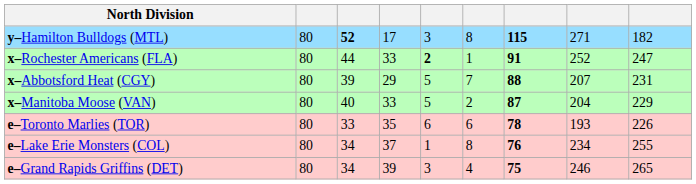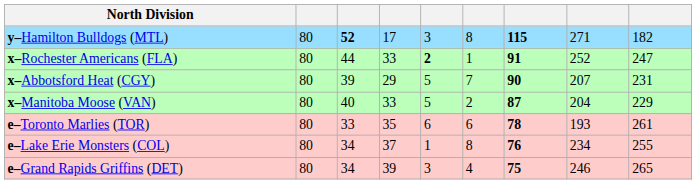 <table class="wikitable" style="width:50em">
 <tr>
 <th width="35%">North Division</th>
 <th width="5%"></th>
 <th width="5%"></th>
 <th width="5%"></th>
 <th width="5%"></th>
 <th width="5%"></th>
 <th width="7.5%"></th>
 <th width="7.5%"></th>
 <th width="7.5%"></th>
 </tr>
 <tr bgcolor=#97DEFF>
 <td><strong>y–</strong><a href='#'>Hamilton Bulldogs</a> (<a href='#'>MTL</a>)</td>
 <td>80</td>
 <td><strong>52</strong></td>
 <td>17</td>
 <td>3</td>
 <td>8</td>
 <td><strong>115</strong></td>
 <td>271</td>
 <td>182</td>
 </tr>
 <tr bgcolor=#bbffbb>
 <td><strong>x–</strong><a href='#'>Rochester Americans</a> (<a href='#'>FLA</a>)</td>
 <td>80</td>
 <td>44</td>
 <td>33</td>
 <td><strong>2</strong></td>
 <td>1</td>
 <td><strong>91</strong></td>
 <td>252</td>
 <td>247</td>
 </tr>
 <tr bgcolor=#bbffbb>
 <td><strong>x–</strong><a href='#'>Abbotsford Heat</a> (<a href='#'>CGY</a>)</td>
 <td>80</td>
 <td>39</td>
 <td>29</td>
 <td>5</td>
 <td>7</td>
-<td><strong>88</strong></td>
+<td><strong>90</strong></td>
 <td>207</td>
 <td>231</td>
 </tr>
 <tr bgcolor=#bbffbb>
 <td><strong>x–</strong><a href='#'>Manitoba Moose</a> (<a href='#'>VAN</a>)</td>
 <td>80</td>
 <td>40</td>
 <td>33</td>
 <td>5</td>
 <td>2</td>
 <td><strong>87</strong></td>
 <td>204</td>
 <td>229</td>
 </tr>
 <tr bgcolor=#ffcccc>
 <td><strong>e–</strong><a href='#'>Toronto Marlies</a> (<a href='#'>TOR</a>)</td>
 <td>80</td>
 <td>33</td>
 <td>35</td>
 <td>6</td>
 <td>6</td>
 <td><strong>78</strong></td>
 <td>193</td>
-<td>226</td>
+<td>261</td>
 </tr>
 <tr bgcolor=#ffcccc>
 <td><strong>e–</strong><a href='#'>Lake Erie Monsters</a> (<a href='#'>COL</a>)</td>
 <td>80</td>
 <td>34</td>
 <td>37</td>
 <td>1</td>
 <td>8</td>
 <td><strong>76</strong></td>
 <td>234</td>
 <td>255</td>
 </tr>
 <tr bgcolor=#ffcccc>
 <td><strong>e–</strong><a href='#'>Grand Rapids Griffins</a> (<a href='#'>DET</a>)</td>
 <td>80</td>
 <td>34</td>
 <td>39</td>
 <td>3</td>
 <td>4</td>
 <td><strong>75</strong></td>
 <td>246</td>
 <td>265</td>
 </tr>
 </table>
